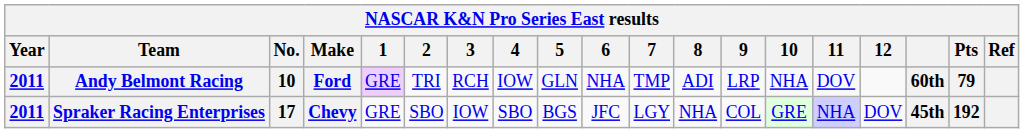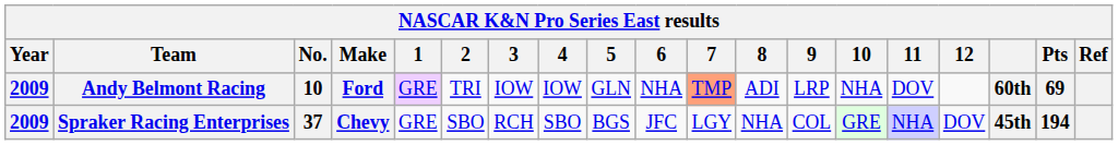 <table class="wikitable" style="text-align:center; font-size:75%">
 <tr>
 <th colspan=19><a href='#'>NASCAR K&N Pro Series East</a> results</th>
 </tr>
 <tr>
 <th>Year</th>
 <th>Team</th>
 <th>No.</th>
 <th>Make</th>
 <th>1</th>
 <th>2</th>
 <th>3</th>
 <th>4</th>
 <th>5</th>
 <th>6</th>
 <th>7</th>
 <th>8</th>
 <th>9</th>
 <th>10</th>
 <th>11</th>
 <th>12</th>
 <th></th>
 <th>Pts</th>
 <th>Ref</th>
 </tr>
 <tr>
-<th><a href='#'>2011</a></th>
+<th><a href='#'>2009</a></th>
 <th><a href='#'>Andy Belmont Racing</a></th>
 <th>10</th>
 <th><a href='#'>Ford</a></th>
 <td style="background:#EFCFFF;"><a href='#'>GRE</a><br></td>
 <td><a href='#'>TRI</a></td>
-<td><a href='#'>RCH</a></td>
+<td><a href='#'>IOW</a></td>
 <td><a href='#'>IOW</a></td>
 <td><a href='#'>GLN</a></td>
 <td><a href='#'>NHA</a></td>
-<td><a href='#'>TMP</a></td>
+<td style="background: lightsalmon;"><a href='#'>TMP</a></td>
 <td><a href='#'>ADI</a></td>
 <td><a href='#'>LRP</a></td>
 <td><a href='#'>NHA</a></td>
 <td><a href='#'>DOV</a></td>
 <td></td>
 <th>60th</th>
-<th>79</th>
+<th>69</th>
 <th></th>
 </tr>
 <tr>
-<th><a href='#'>2011</a></th>
+<th><a href='#'>2009</a></th>
 <th><a href='#'>Spraker Racing Enterprises</a></th>
-<th>17</th>
+<th>37</th>
 <th><a href='#'>Chevy</a></th>
 <td><a href='#'>GRE</a></td>
 <td><a href='#'>SBO</a></td>
-<td><a href='#'>IOW</a></td>
+<td><a href='#'>RCH</a></td>
 <td><a href='#'>SBO</a></td>
 <td><a href='#'>BGS</a></td>
 <td><a href='#'>JFC</a></td>
 <td><a href='#'>LGY</a></td>
 <td><a href='#'>NHA</a></td>
 <td><a href='#'>COL</a></td>
 <td style="background:#DFFFDF;"><a href='#'>GRE</a><br></td>
 <td style="background:#CFCFFF;"><a href='#'>NHA</a><br></td>
 <td><a href='#'>DOV</a></td>
 <th>45th</th>
-<th>192</th>
+<th>194</th>
 <th></th>
 </tr>
 </table>
